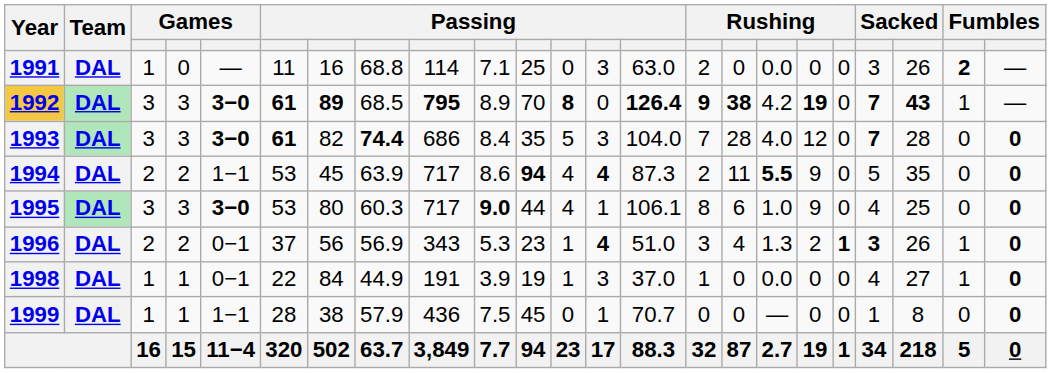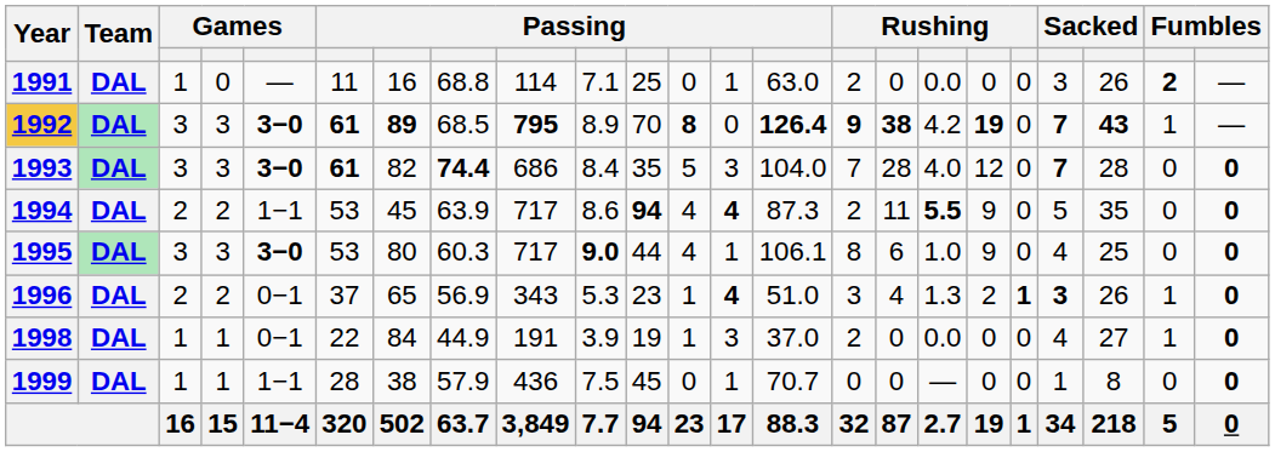 <table class="wikitable" style="text-align:center;">
 <tr>
 <th rowspan="2">Year</th>
 <th rowspan="2">Team</th>
 <th colspan="3">Games</th>
 <th colspan="9">Passing</th>
 <th colspan="5">Rushing</th>
 <th colspan="2">Sacked</th>
 <th colspan="2">Fumbles</th>
 </tr>
 <tr>
 <th></th>
 <th></th>
 <th></th>
 <th></th>
 <th></th>
 <th></th>
 <th></th>
 <th></th>
 <th></th>
 <th></th>
 <th></th>
 <th></th>
 <th></th>
 <th></th>
 <th></th>
 <th></th>
 <th></th>
 <th></th>
 <th></th>
 <th></th>
 <th></th>
 </tr>
 <tr>
 <th><a href='#'>1991</a></th>
 <th><a href='#'>DAL</a></th>
 <td>1</td>
 <td>0</td>
 <td>—</td>
 <td>11</td>
 <td>16</td>
 <td>68.8</td>
 <td>114</td>
 <td>7.1</td>
 <td>25</td>
 <td>0</td>
-<td>3</td>
+<td>1</td>
 <td>63.0</td>
 <td>2</td>
 <td>0</td>
 <td>0.0</td>
 <td>0</td>
 <td>0</td>
 <td>3</td>
 <td>26</td>
 <td><strong>2</strong></td>
 <td>—</td>
 </tr>
 <tr>
 <th style="background:#f4c842;"><a href='#'>1992</a></th>
 <th style="background:#afe6ba;"><a href='#'>DAL</a></th>
 <td>3</td>
 <td>3</td>
 <td><strong>3−0</strong></td>
 <td><strong>61</strong></td>
 <td><strong>89</strong></td>
 <td>68.5</td>
 <td><strong>795</strong></td>
 <td>8.9</td>
 <td>70</td>
 <td><strong>8</strong></td>
 <td>0</td>
 <td><strong>126.4</strong></td>
 <td><strong>9</strong></td>
 <td><strong>38</strong></td>
 <td>4.2</td>
 <td><strong>19</strong></td>
 <td>0</td>
 <td><strong>7</strong></td>
 <td><strong>43</strong></td>
 <td>1</td>
 <td>—</td>
 </tr>
 <tr>
 <th><a href='#'>1993</a></th>
 <th style="background:#afe6ba;"><a href='#'>DAL</a></th>
 <td>3</td>
 <td>3</td>
 <td><strong>3−0</strong></td>
 <td><strong>61</strong></td>
 <td>82</td>
 <td><strong>74.4</strong></td>
 <td>686</td>
 <td>8.4</td>
 <td>35</td>
 <td>5</td>
 <td>3</td>
 <td>104.0</td>
 <td>7</td>
 <td>28</td>
 <td>4.0</td>
 <td>12</td>
 <td>0</td>
 <td><strong>7</strong></td>
 <td>28</td>
 <td>0</td>
 <td><strong>0</strong></td>
 </tr>
 <tr>
 <th><a href='#'>1994</a></th>
 <th><a href='#'>DAL</a></th>
 <td>2</td>
 <td>2</td>
 <td>1−1</td>
 <td>53</td>
 <td>45</td>
 <td>63.9</td>
 <td>717</td>
 <td>8.6</td>
 <td><strong>94</strong></td>
 <td>4</td>
 <td><strong>4</strong></td>
 <td>87.3</td>
 <td>2</td>
 <td>11</td>
 <td><strong>5.5</strong></td>
 <td>9</td>
 <td>0</td>
 <td>5</td>
 <td>35</td>
 <td>0</td>
 <td><strong>0</strong></td>
 </tr>
 <tr>
 <th><a href='#'>1995</a></th>
 <th style="background:#afe6ba;"><a href='#'>DAL</a></th>
 <td>3</td>
 <td>3</td>
 <td><strong>3−0</strong></td>
 <td>53</td>
 <td>80</td>
 <td>60.3</td>
 <td>717</td>
 <td><strong>9.0</strong></td>
 <td>44</td>
 <td>4</td>
 <td>1</td>
 <td>106.1</td>
 <td>8</td>
 <td>6</td>
 <td>1.0</td>
 <td>9</td>
 <td>0</td>
 <td>4</td>
 <td>25</td>
 <td>0</td>
 <td><strong>0</strong></td>
 </tr>
 <tr>
 <th><a href='#'>1996</a></th>
 <th><a href='#'>DAL</a></th>
 <td>2</td>
 <td>2</td>
 <td>0−1</td>
 <td>37</td>
-<td>56</td>
+<td>65</td>
 <td>56.9</td>
 <td>343</td>
 <td>5.3</td>
 <td>23</td>
 <td>1</td>
 <td><strong>4</strong></td>
 <td>51.0</td>
 <td>3</td>
 <td>4</td>
 <td>1.3</td>
 <td>2</td>
 <td><strong>1</strong></td>
 <td><strong>3</strong></td>
 <td>26</td>
 <td>1</td>
 <td><strong>0</strong></td>
 </tr>
 <tr>
 <th><a href='#'>1998</a></th>
 <th><a href='#'>DAL</a></th>
 <td>1</td>
 <td>1</td>
 <td>0−1</td>
 <td>22</td>
 <td>84</td>
 <td>44.9</td>
 <td>191</td>
 <td>3.9</td>
 <td>19</td>
 <td>1</td>
 <td>3</td>
 <td>37.0</td>
-<td>1</td>
+<td>2</td>
 <td>0</td>
 <td>0.0</td>
 <td>0</td>
 <td>0</td>
 <td>4</td>
 <td>27</td>
 <td>1</td>
 <td><strong>0</strong></td>
 </tr>
 <tr>
 <th><a href='#'>1999</a></th>
 <th><a href='#'>DAL</a></th>
 <td>1</td>
 <td>1</td>
 <td>1−1</td>
 <td>28</td>
 <td>38</td>
 <td>57.9</td>
 <td>436</td>
 <td>7.5</td>
 <td>45</td>
 <td>0</td>
 <td>1</td>
 <td>70.7</td>
 <td>0</td>
 <td>0</td>
 <td>—</td>
 <td>0</td>
 <td>0</td>
 <td>1</td>
 <td>8</td>
 <td>0</td>
 <td><strong>0</strong></td>
 </tr>
 <tr>
 <th colspan="2"></th>
 <th>16</th>
 <th>15</th>
 <th>11−4</th>
 <th>320</th>
 <th>502</th>
 <th>63.7</th>
 <th>3,849</th>
 <th>7.7</th>
 <th>94</th>
 <th>23</th>
 <th>17</th>
 <th>88.3</th>
 <th>32</th>
 <th>87</th>
 <th>2.7</th>
 <th>19</th>
 <th>1</th>
 <th>34</th>
 <th>218</th>
 <th>5</th>
 <th><u>0</u></th>
 </tr>
 </table>
